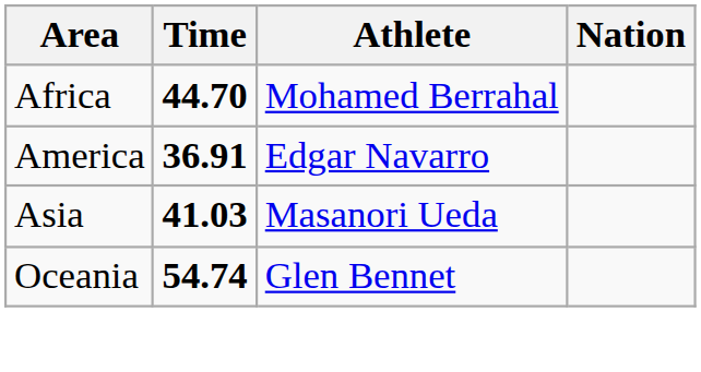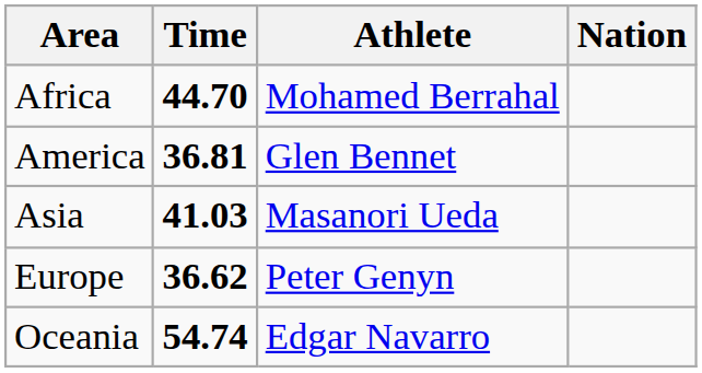 <table class="wikitable">
 <tr>
 <th>Area</th>
 <th>Time</th>
 <th>Athlete</th>
 <th>Nation</th>
 </tr>
 <tr>
 <td>Africa</td>
 <td><strong>44.70</strong></td>
 <td><a href='#'>Mohamed Berrahal</a></td>
 <td></td>
 </tr>
 <tr>
 <td>America</td>
-<td><strong>36.91</strong></td>
-<td><a href='#'>Edgar Navarro</a></td>
+<td><strong>36.81</strong></td>
+<td><a href='#'>Glen Bennet</a></td>
 <td></td>
 </tr>
 <tr>
 <td>Asia</td>
 <td><strong>41.03</strong></td>
 <td><a href='#'>Masanori Ueda</a></td>
 <td></td>
 </tr>
 <tr>
+<td>Europe</td>
+<td><strong>36.62</strong> </td>
+<td><a href='#'>Peter Genyn</a></td>
+<td></td>
+</tr>
+<tr>
 <td>Oceania</td>
 <td><strong>54.74</strong></td>
-<td><a href='#'>Glen Bennet</a></td>
+<td><a href='#'>Edgar Navarro</a></td>
 <td></td>
 </tr>
 </table>
